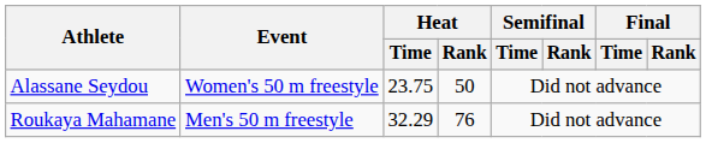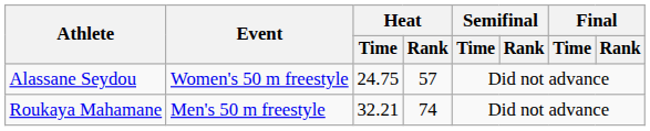 <table class=wikitable style="font-size:90%">
 <tr>
 <th rowspan="2">Athlete</th>
 <th rowspan="2">Event</th>
 <th colspan="2">Heat</th>
 <th colspan="2">Semifinal</th>
 <th colspan="2">Final</th>
 </tr>
 <tr style="font-size:95%">
 <th>Time</th>
 <th>Rank</th>
 <th>Time</th>
 <th>Rank</th>
 <th>Time</th>
 <th>Rank</th>
 </tr>
 <tr align=center>
 <td align=left><a href='#'>Alassane Seydou</a></td>
 <td align=left><a href='#'>Women's 50 m freestyle</a></td>
-<td>23.75</td>
-<td>50</td>
+<td>24.75</td>
+<td>57</td>
 <td colspan="4">Did not advance</td>
 </tr>
 <tr align=center>
 <td align=left><a href='#'>Roukaya Mahamane</a></td>
 <td align=left><a href='#'>Men's 50 m freestyle</a></td>
-<td>32.29</td>
-<td>76</td>
+<td>32.21</td>
+<td>74</td>
 <td colspan="4">Did not advance</td>
 </tr>
 </table>
